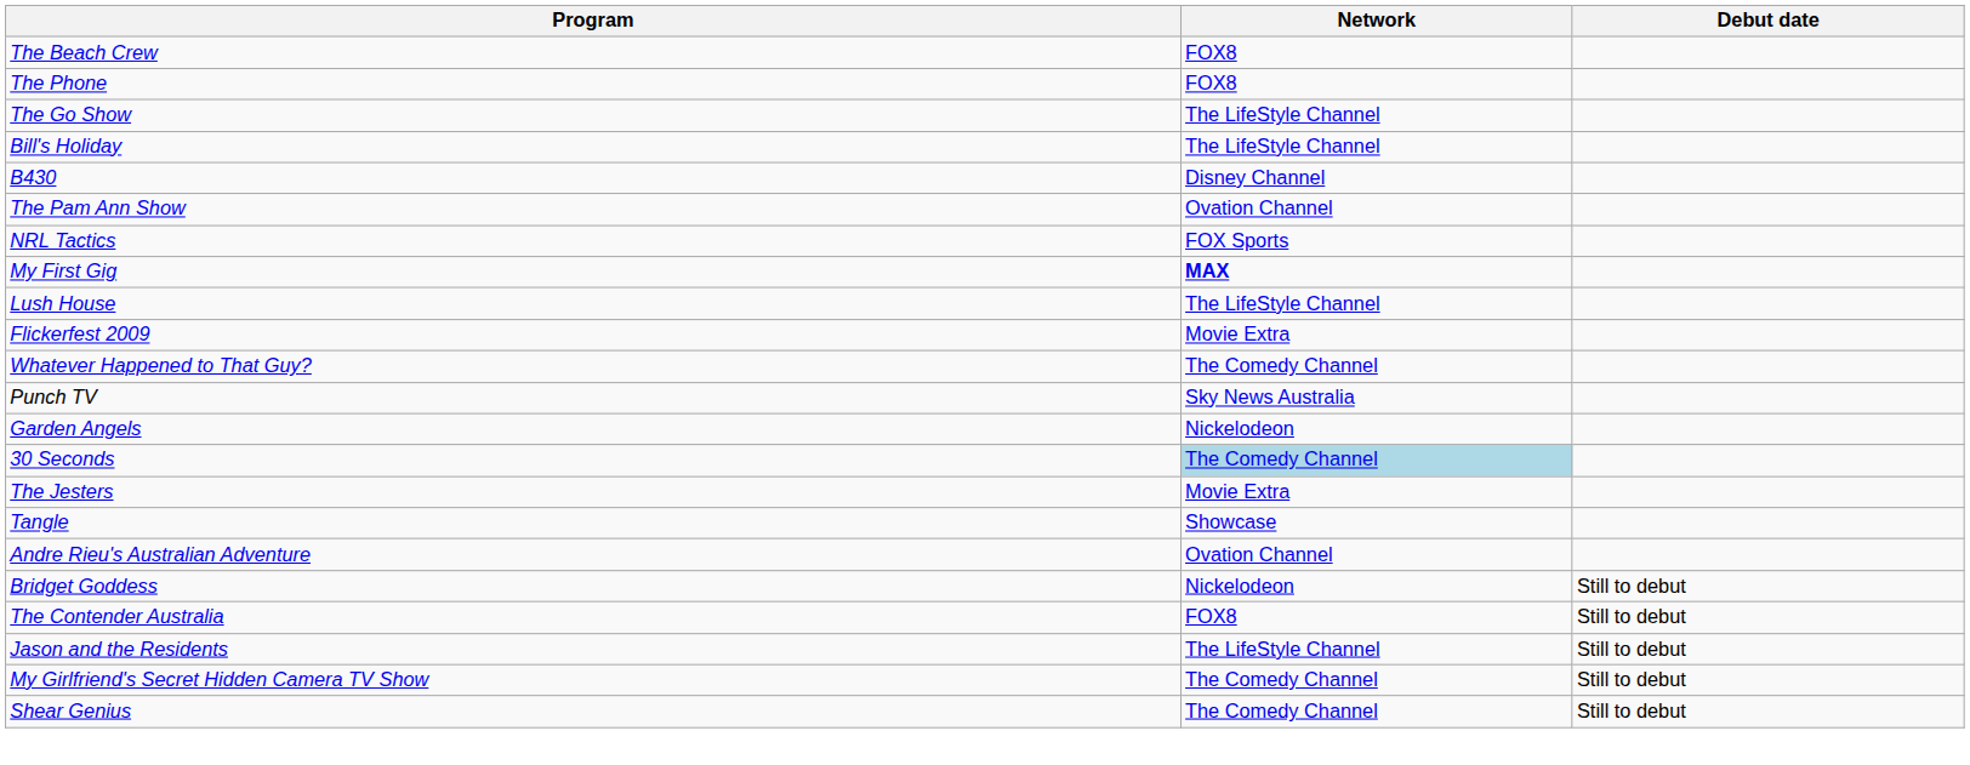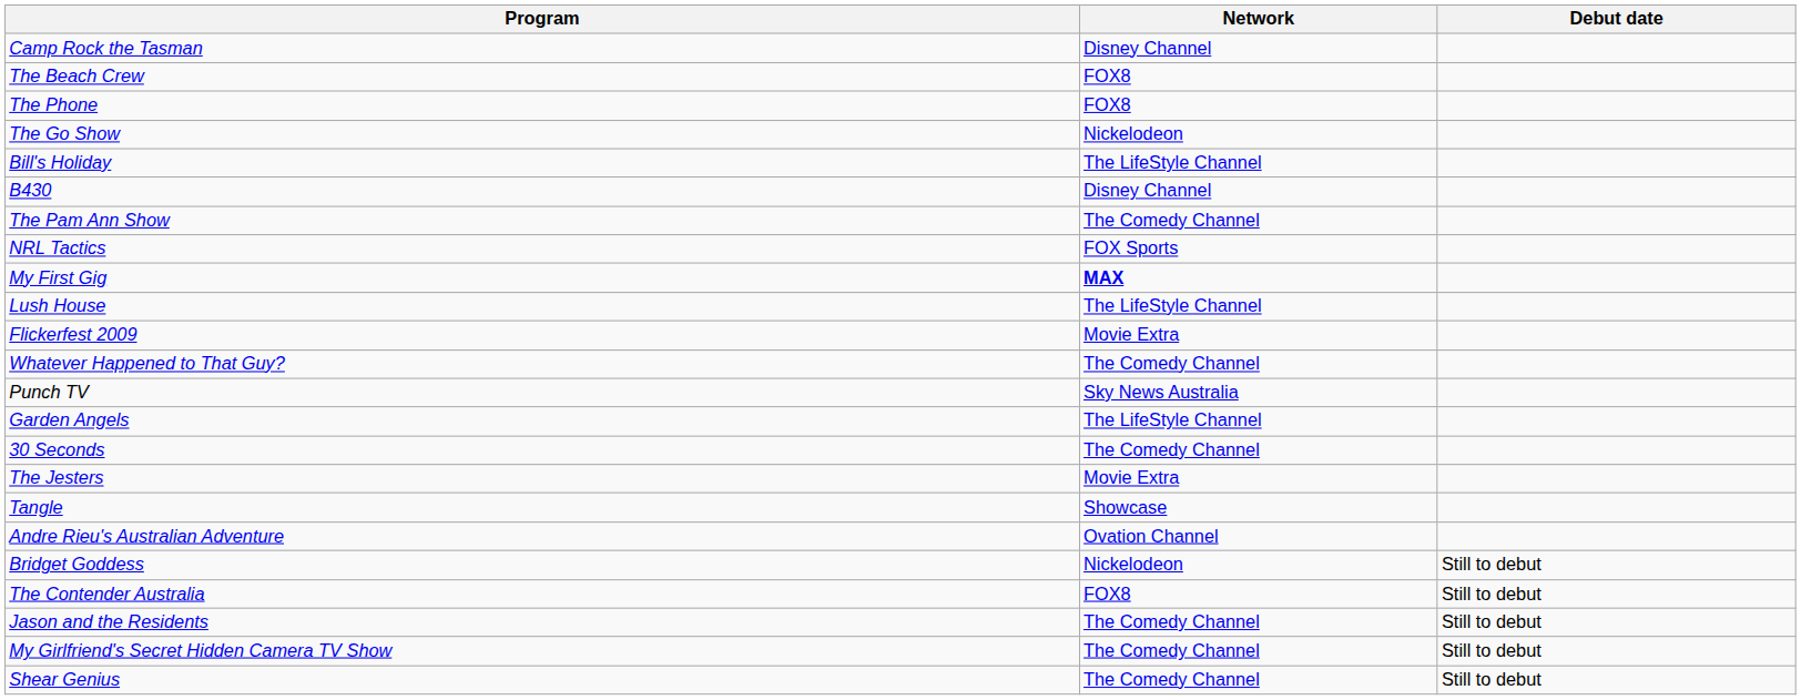 <table class="wikitable sortable" width="100%">
 <tr bgcolor="#efefef">
 <th width=60%>Program</th>
 <th width=20%>Network</th>
 <th width=20%>Debut date</th>
+</tr>
+<tr>
+<td><em><a href='#'>Camp Rock the Tasman</a></em></td>
+<td><a href='#'>Disney Channel</a></td>
+<td></td>
 </tr>
 <tr>
 <td><em><a href='#'>The Beach Crew</a></em></td>
 <td><a href='#'>FOX8</a></td>
 <td></td>
 </tr>
 <tr>
 <td><em><a href='#'>The Phone</a></em></td>
 <td><a href='#'>FOX8</a></td>
 <td></td>
 </tr>
 <tr>
 <td><em><a href='#'>The Go Show</a></em></td>
-<td><a href='#'>The LifeStyle Channel</a></td>
+<td><a href='#'>Nickelodeon</a></td>
 <td></td>
 </tr>
 <tr>
 <td><em><a href='#'>Bill's Holiday</a></em></td>
 <td><a href='#'>The LifeStyle Channel</a></td>
 <td></td>
 </tr>
 <tr>
 <td><em><a href='#'>B430</a></em></td>
 <td><a href='#'>Disney Channel</a></td>
 <td></td>
 </tr>
 <tr>
 <td><em><a href='#'>The Pam Ann Show</a></em></td>
-<td><a href='#'>Ovation Channel</a></td>
+<td><a href='#'>The Comedy Channel</a></td>
 <td></td>
 </tr>
 <tr>
 <td><em><a href='#'>NRL Tactics</a></em></td>
 <td><a href='#'>FOX Sports</a></td>
 <td></td>
 </tr>
 <tr>
 <td><em><a href='#'>My First Gig</a></em></td>
 <td><strong><a href='#'>MAX</a></strong></td>
 <td></td>
 </tr>
 <tr>
 <td><em><a href='#'>Lush House</a></em></td>
 <td><a href='#'>The LifeStyle Channel</a></td>
 <td></td>
 </tr>
 <tr>
 <td><em><a href='#'>Flickerfest 2009</a></em></td>
 <td><a href='#'>Movie Extra</a></td>
 <td></td>
 </tr>
 <tr>
 <td><em><a href='#'>Whatever Happened to That Guy?</a></em></td>
 <td><a href='#'>The Comedy Channel</a></td>
 <td></td>
 </tr>
 <tr>
 <td><em>Punch TV</em></td>
 <td><a href='#'>Sky News Australia</a></td>
 <td></td>
 </tr>
 <tr>
 <td><em><a href='#'>Garden Angels</a></em></td>
-<td><a href='#'>Nickelodeon</a></td>
+<td><a href='#'>The LifeStyle Channel</a></td>
 <td></td>
 </tr>
 <tr>
 <td><em><a href='#'>30 Seconds</a></em></td>
-<td style="background: lightblue;"><a href='#'>The Comedy Channel</a></td>
+<td><a href='#'>The Comedy Channel</a></td>
 <td></td>
 </tr>
 <tr>
 <td><em><a href='#'>The Jesters</a></em></td>
 <td><a href='#'>Movie Extra</a></td>
 <td></td>
 </tr>
 <tr>
 <td><em><a href='#'>Tangle</a></em></td>
 <td><a href='#'>Showcase</a></td>
 <td></td>
 </tr>
 <tr>
 <td><em><a href='#'>Andre Rieu's Australian Adventure</a></em></td>
 <td><a href='#'>Ovation Channel</a></td>
 <td></td>
 </tr>
 <tr>
 <td><em><a href='#'>Bridget Goddess</a></em></td>
 <td><a href='#'>Nickelodeon</a></td>
 <td>Still to debut</td>
 </tr>
 <tr>
 <td><em><a href='#'>The Contender Australia</a></em></td>
 <td><a href='#'>FOX8</a></td>
 <td>Still to debut</td>
 </tr>
 <tr>
 <td><em><a href='#'>Jason and the Residents</a></em></td>
-<td><a href='#'>The LifeStyle Channel</a></td>
+<td><a href='#'>The Comedy Channel</a></td>
 <td>Still to debut</td>
 </tr>
 <tr>
 <td><em><a href='#'>My Girlfriend's Secret Hidden Camera TV Show</a></em></td>
 <td><a href='#'>The Comedy Channel</a></td>
 <td>Still to debut</td>
 </tr>
 <tr>
 <td><em><a href='#'>Shear Genius</a></em></td>
 <td><a href='#'>The Comedy Channel</a></td>
 <td>Still to debut</td>
 </tr>
 </table>
